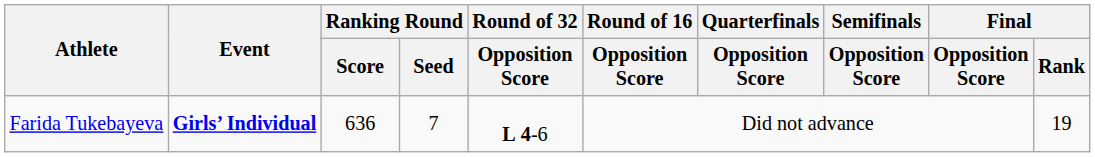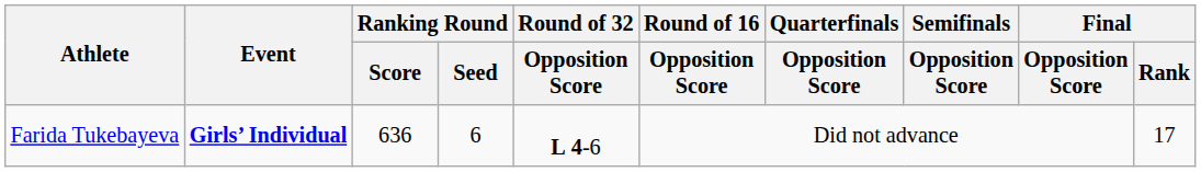 <table class="wikitable" border="1" style="font-size:90%">
 <tr>
 <th rowspan=2>Athlete</th>
 <th rowspan=2>Event</th>
 <th colspan=2>Ranking Round</th>
 <th>Round of 32</th>
 <th>Round of 16</th>
 <th>Quarterfinals</th>
 <th>Semifinals</th>
 <th colspan=2>Final</th>
 </tr>
 <tr>
 <th>Score</th>
 <th>Seed</th>
 <th>Opposition<br>Score</th>
 <th>Opposition<br>Score</th>
 <th>Opposition<br>Score</th>
 <th>Opposition<br>Score</th>
 <th>Opposition<br>Score</th>
 <th>Rank</th>
 </tr>
 <tr>
 <td><a href='#'>Farida Tukebayeva</a></td>
 <td><strong><a href='#'>Girls’ Individual</a></strong></td>
 <td align=center>636</td>
-<td align=center>7</td>
+<td align=center>6</td>
 <td align=center> <br> <strong>L</strong> <strong>4</strong>-6</td>
 <td colspan=4 align=center>Did not advance</td>
-<td align=center>19</td>
+<td align=center>17</td>
 </tr>
 </table>
